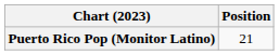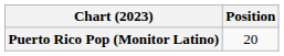 <table class="wikitable plainrowheaders sortable" style="text-align:center">
 <tr>
 <th scope="col">Chart (2023)</th>
 <th scope="col">Position</th>
 </tr>
 <tr>
 <th scope="row">Puerto Rico Pop (Monitor Latino)</th>
-<td>21</td>
+<td>20</td>
 </tr>
 </table>
